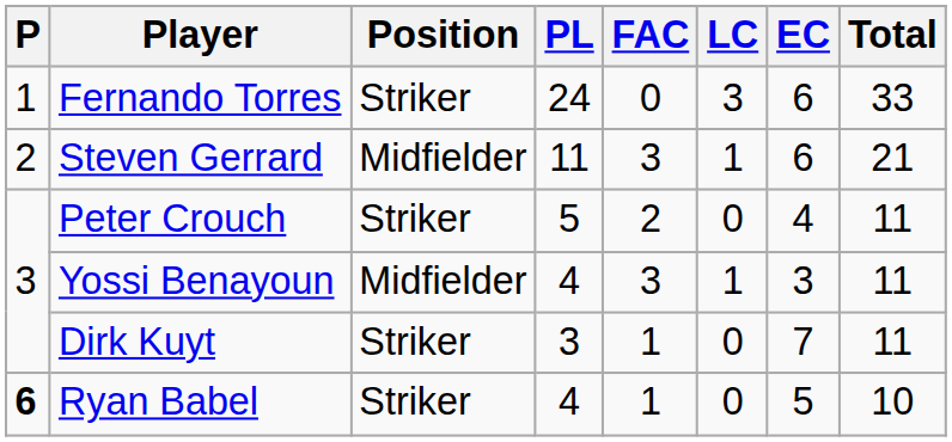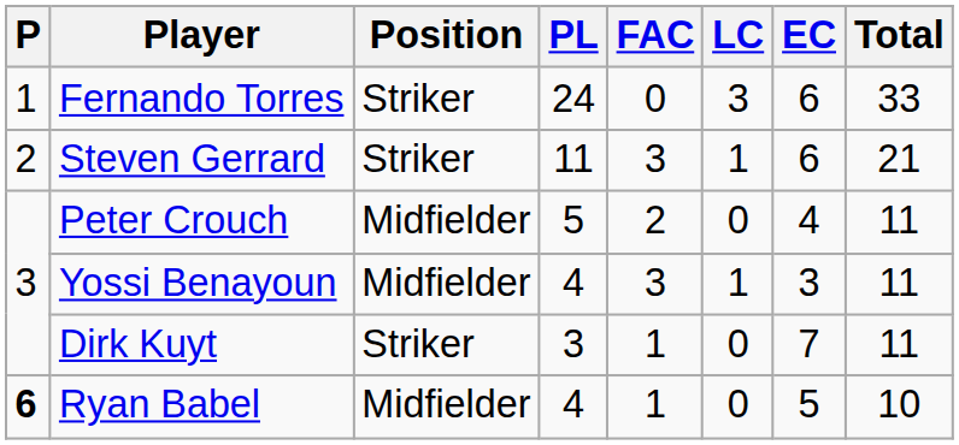 <table class="wikitable sortable">
 <tr>
 <th>P</th>
 <th>Player</th>
 <th>Position</th>
 <th><a href='#'>PL</a></th>
 <th><a href='#'>FAC</a></th>
 <th><a href='#'>LC</a></th>
 <th><a href='#'>EC</a></th>
 <th>Total</th>
 </tr>
 <tr>
 <td>1</td>
 <td> <a href='#'>Fernando Torres</a></td>
 <td>Striker</td>
 <td align=center>24</td>
 <td align=center>0</td>
 <td align=center>3</td>
 <td align=center>6</td>
 <td align=center>33</td>
 </tr>
 <tr>
 <td>2</td>
 <td> <a href='#'>Steven Gerrard</a></td>
-<td>Midfielder</td>
+<td>Striker</td>
 <td align=center>11</td>
 <td align=center>3</td>
 <td align=center>1</td>
 <td align=center>6</td>
 <td align=center>21</td>
 </tr>
 <tr>
 <td rowspan=3>3</td>
 <td> <a href='#'>Peter Crouch</a></td>
-<td>Striker</td>
+<td>Midfielder</td>
 <td align=center>5</td>
 <td align=center>2</td>
 <td align=center>0</td>
 <td align=center>4</td>
 <td align=center>11</td>
 </tr>
 <tr>
 <td> <a href='#'>Yossi Benayoun</a></td>
 <td>Midfielder</td>
 <td align=center>4</td>
 <td align=center>3</td>
 <td align=center>1</td>
 <td align=center>3</td>
 <td align=center>11</td>
 </tr>
 <tr>
 <td> <a href='#'>Dirk Kuyt</a></td>
 <td>Striker</td>
 <td align=center>3</td>
 <td align=center>1</td>
 <td align=center>0</td>
 <td align=center>7</td>
 <td align=center>11</td>
 </tr>
 <tr>
 <td><strong>6</strong></td>
 <td> <a href='#'>Ryan Babel</a></td>
-<td>Striker</td>
+<td>Midfielder</td>
 <td align=center>4</td>
 <td align=center>1</td>
 <td align=center>0</td>
 <td align=center>5</td>
 <td align=center>10</td>
 </tr>
 </table>
